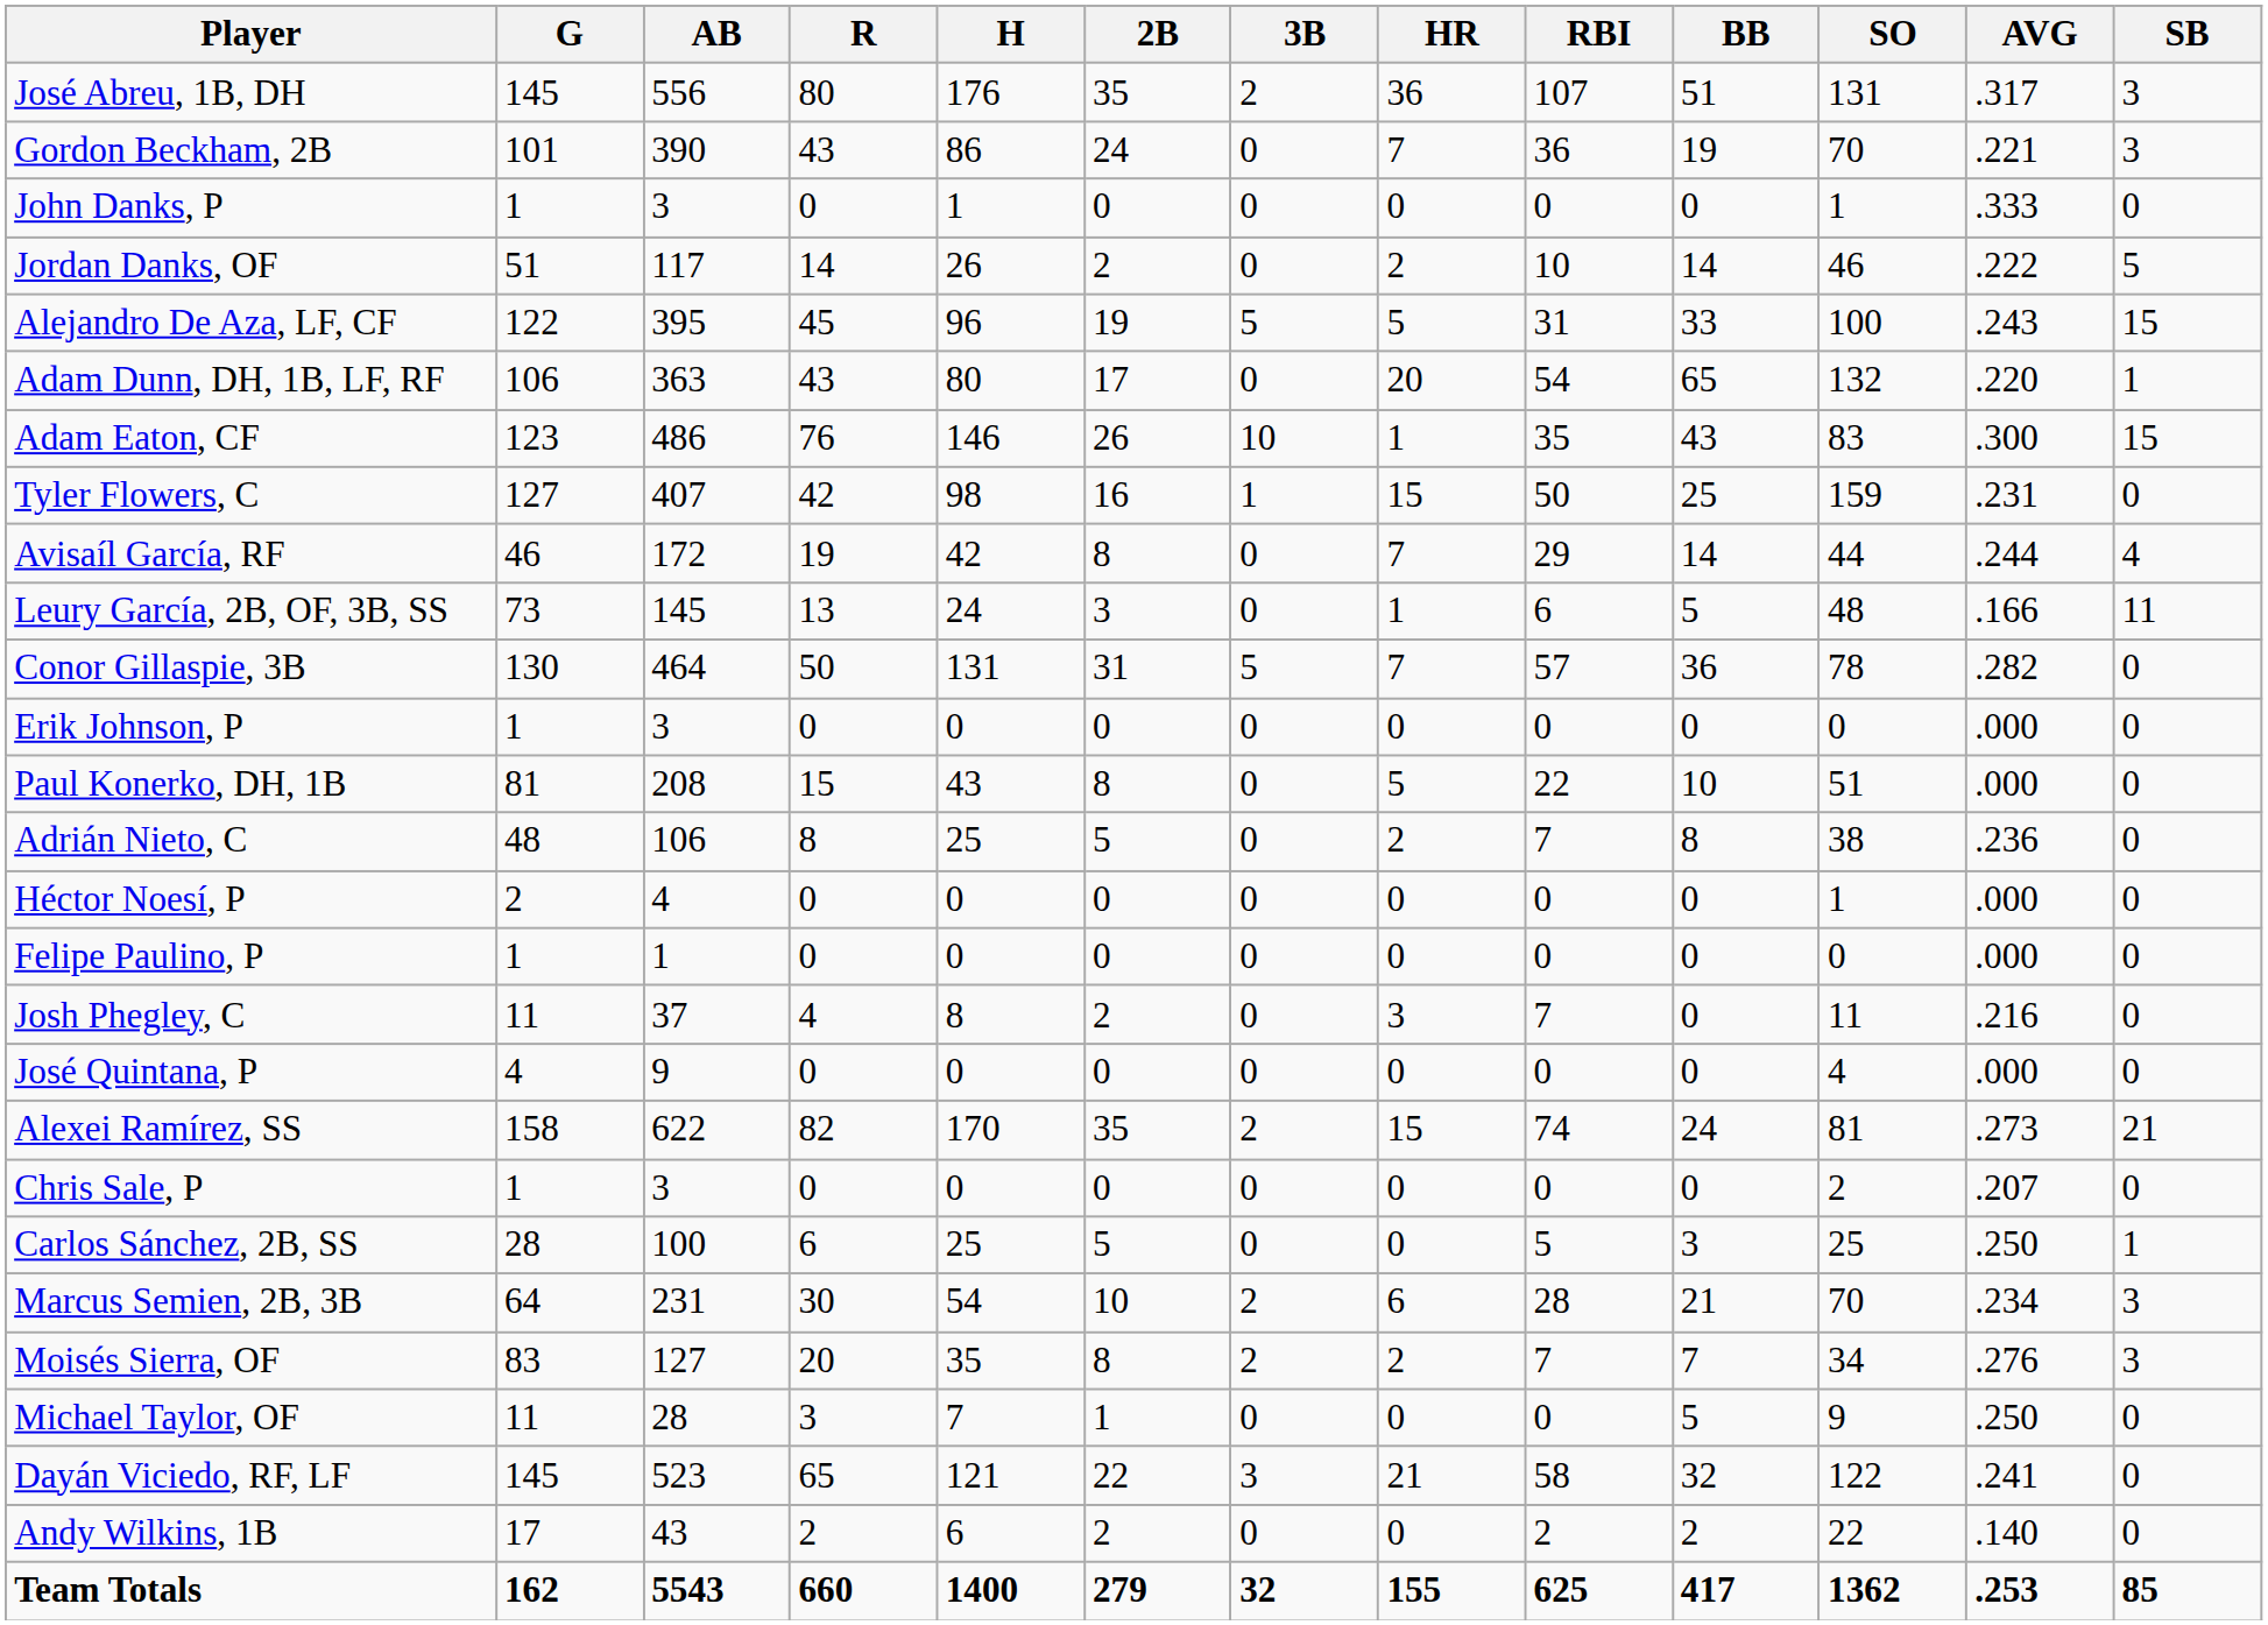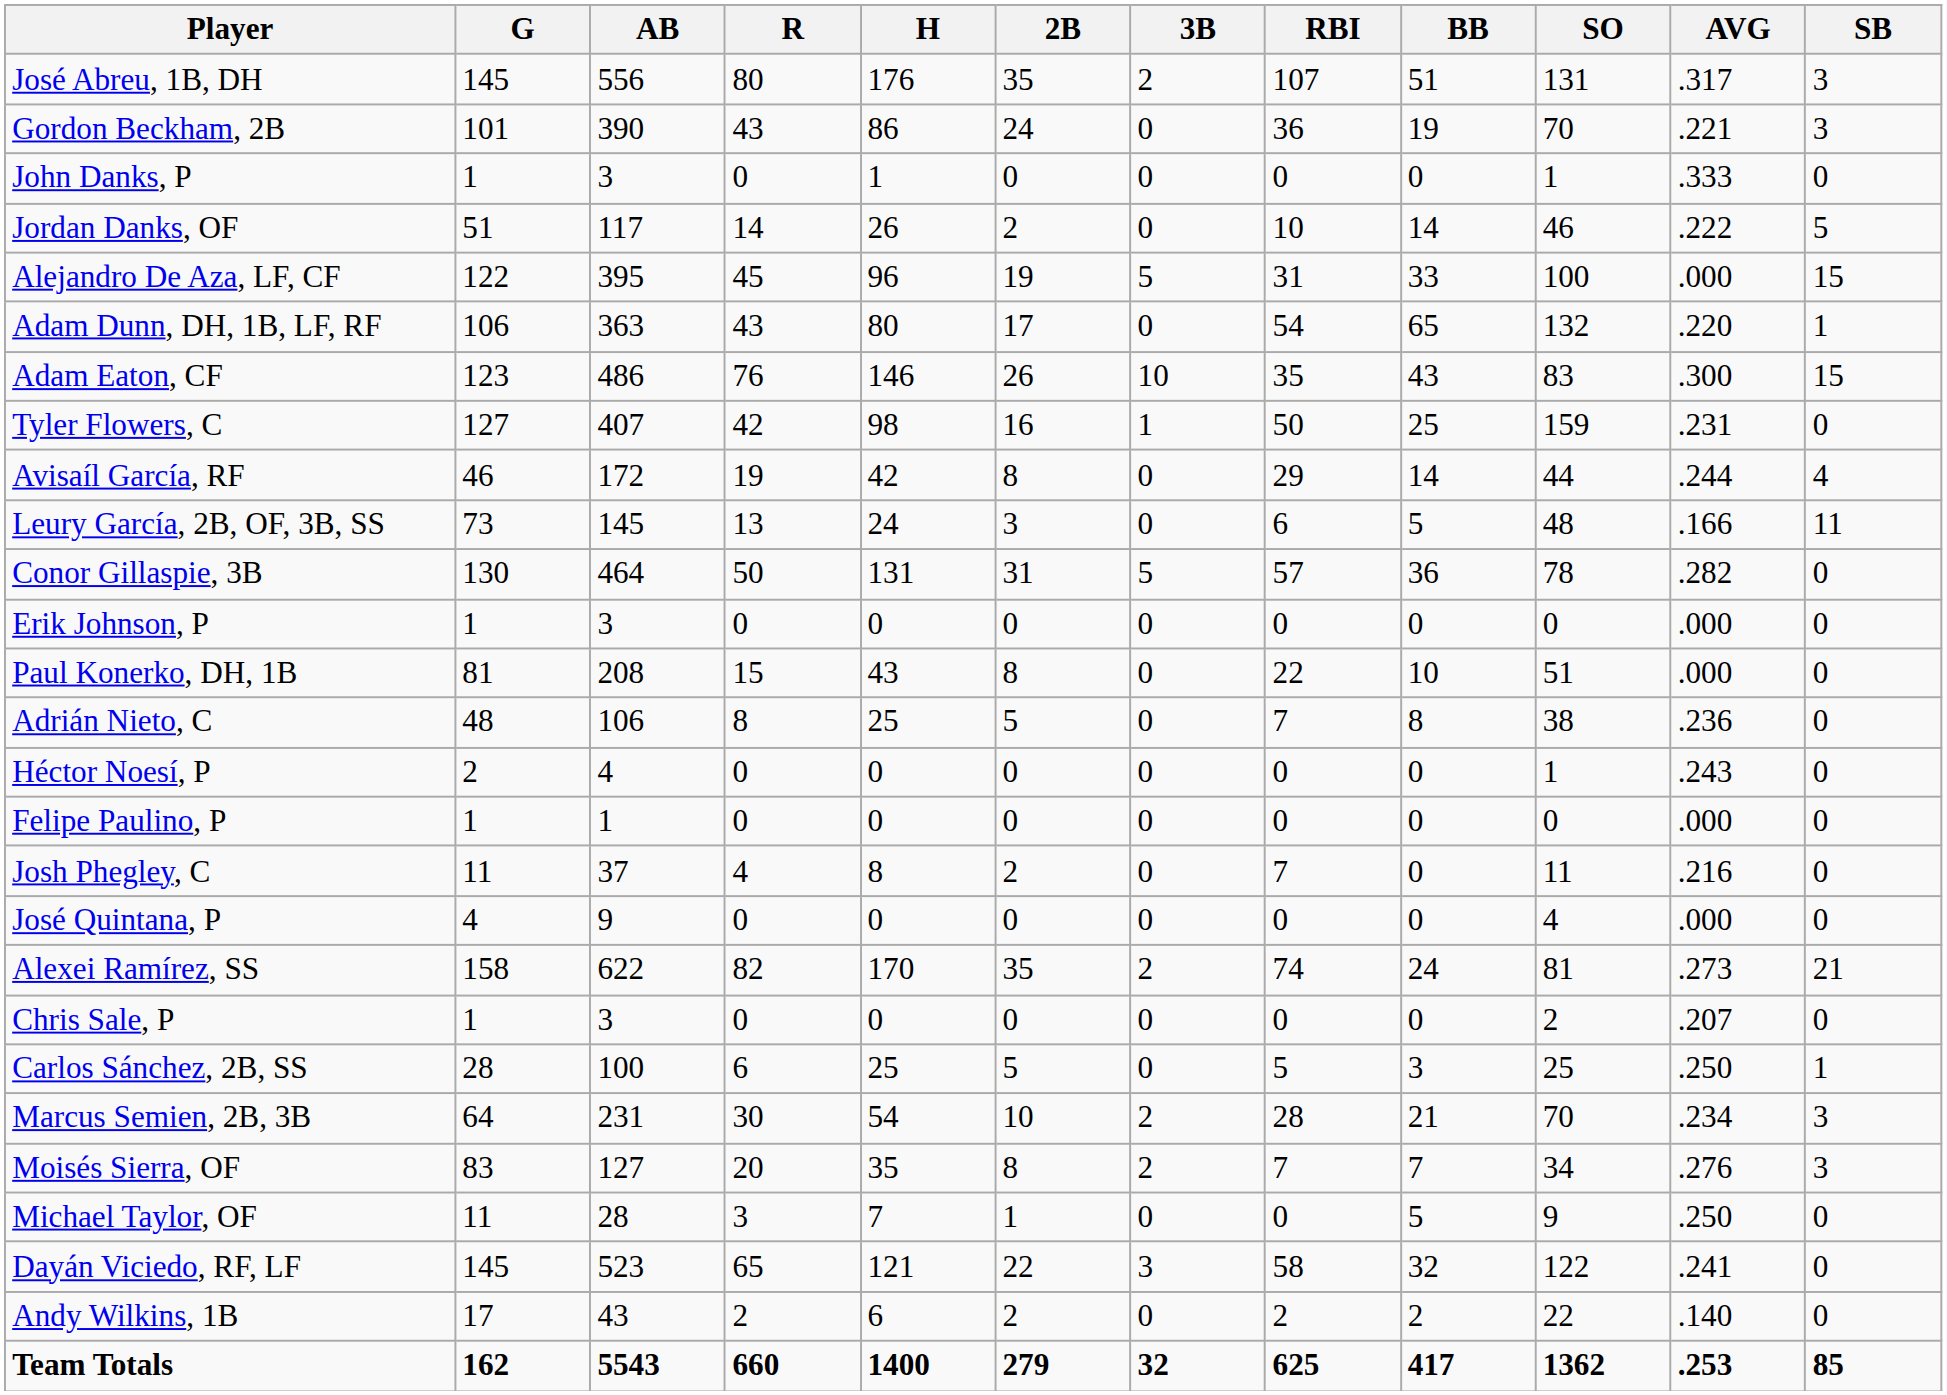 <table class="wikitable sortable">
 <tr>
 <th bgcolor="#DDDDFF" width="20%">Player</th>
 <th bgcolor="#DDDDFF" width="6%">G</th>
 <th bgcolor="#DDDDFF" width="6%">AB</th>
 <th bgcolor="#DDDDFF" width="6%">R</th>
 <th bgcolor="#DDDDFF" width="6%">H</th>
 <th bgcolor="#DDDDFF" width="6%">2B</th>
 <th bgcolor="#DDDDFF" width="6%">3B</th>
-<th bgcolor="#DDDDFF" width="6%">HR</th>
 <th bgcolor="#DDDDFF" width="6%">RBI</th>
 <th bgcolor="#DDDDFF" width="6%">BB</th>
 <th bgcolor="#DDDDFF" width="6%">SO</th>
 <th bgcolor="#DDDDFF" width="6%">AVG</th>
 <th bgcolor="#DDDDFF" width="6%">SB</th>
 </tr>
 <tr>
 <td><a href='#'>José Abreu</a>, 1B, DH</td>
 <td>145</td>
 <td>556</td>
 <td>80</td>
 <td>176</td>
 <td>35</td>
 <td>2</td>
-<td>36</td>
 <td>107</td>
 <td>51</td>
 <td>131</td>
 <td>.317</td>
 <td>3</td>
 </tr>
 <tr>
 <td><a href='#'>Gordon Beckham</a>, 2B</td>
 <td>101</td>
 <td>390</td>
 <td>43</td>
 <td>86</td>
 <td>24</td>
 <td>0</td>
-<td>7</td>
 <td>36</td>
 <td>19</td>
 <td>70</td>
 <td>.221</td>
 <td>3</td>
 </tr>
 <tr>
 <td><a href='#'>John Danks</a>, P</td>
 <td>1</td>
 <td>3</td>
 <td>0</td>
 <td>1</td>
 <td>0</td>
 <td>0</td>
 <td>0</td>
 <td>0</td>
-<td>0</td>
 <td>1</td>
 <td>.333</td>
 <td>0</td>
 </tr>
 <tr>
 <td><a href='#'>Jordan Danks</a>, OF</td>
 <td>51</td>
 <td>117</td>
 <td>14</td>
 <td>26</td>
 <td>2</td>
 <td>0</td>
-<td>2</td>
 <td>10</td>
 <td>14</td>
 <td>46</td>
 <td>.222</td>
 <td>5</td>
 </tr>
 <tr>
 <td><a href='#'>Alejandro De Aza</a>, LF, CF</td>
 <td>122</td>
 <td>395</td>
 <td>45</td>
 <td>96</td>
 <td>19</td>
 <td>5</td>
-<td>5</td>
 <td>31</td>
 <td>33</td>
 <td>100</td>
-<td>.243</td>
+<td>.000</td>
 <td>15</td>
 </tr>
 <tr>
 <td><a href='#'>Adam Dunn</a>, DH, 1B, LF, RF</td>
 <td>106</td>
 <td>363</td>
 <td>43</td>
 <td>80</td>
 <td>17</td>
 <td>0</td>
-<td>20</td>
 <td>54</td>
 <td>65</td>
 <td>132</td>
 <td>.220</td>
 <td>1</td>
 </tr>
 <tr>
 <td><a href='#'>Adam Eaton</a>, CF</td>
 <td>123</td>
 <td>486</td>
 <td>76</td>
 <td>146</td>
 <td>26</td>
 <td>10</td>
-<td>1</td>
 <td>35</td>
 <td>43</td>
 <td>83</td>
 <td>.300</td>
 <td>15</td>
 </tr>
 <tr>
 <td><a href='#'>Tyler Flowers</a>, C</td>
 <td>127</td>
 <td>407</td>
 <td>42</td>
 <td>98</td>
 <td>16</td>
 <td>1</td>
-<td>15</td>
 <td>50</td>
 <td>25</td>
 <td>159</td>
 <td>.231</td>
 <td>0</td>
 </tr>
 <tr>
 <td><a href='#'>Avisaíl García</a>, RF</td>
 <td>46</td>
 <td>172</td>
 <td>19</td>
 <td>42</td>
 <td>8</td>
 <td>0</td>
-<td>7</td>
 <td>29</td>
 <td>14</td>
 <td>44</td>
 <td>.244</td>
 <td>4</td>
 </tr>
 <tr>
 <td><a href='#'>Leury García</a>, 2B, OF, 3B, SS</td>
 <td>73</td>
 <td>145</td>
 <td>13</td>
 <td>24</td>
 <td>3</td>
 <td>0</td>
-<td>1</td>
 <td>6</td>
 <td>5</td>
 <td>48</td>
 <td>.166</td>
 <td>11</td>
 </tr>
 <tr>
 <td><a href='#'>Conor Gillaspie</a>, 3B</td>
 <td>130</td>
 <td>464</td>
 <td>50</td>
 <td>131</td>
 <td>31</td>
 <td>5</td>
-<td>7</td>
 <td>57</td>
 <td>36</td>
 <td>78</td>
 <td>.282</td>
 <td>0</td>
 </tr>
 <tr>
 <td><a href='#'>Erik Johnson</a>, P</td>
 <td>1</td>
 <td>3</td>
-<td>0</td>
 <td>0</td>
 <td>0</td>
 <td>0</td>
 <td>0</td>
 <td>0</td>
 <td>0</td>
 <td>0</td>
 <td>.000</td>
 <td>0</td>
 </tr>
 <tr>
 <td><a href='#'>Paul Konerko</a>, DH, 1B</td>
 <td>81</td>
 <td>208</td>
 <td>15</td>
 <td>43</td>
 <td>8</td>
 <td>0</td>
-<td>5</td>
 <td>22</td>
 <td>10</td>
 <td>51</td>
 <td>.000</td>
 <td>0</td>
 </tr>
 <tr>
 <td><a href='#'>Adrián Nieto</a>, C</td>
 <td>48</td>
 <td>106</td>
 <td>8</td>
 <td>25</td>
 <td>5</td>
 <td>0</td>
-<td>2</td>
 <td>7</td>
 <td>8</td>
 <td>38</td>
 <td>.236</td>
 <td>0</td>
 </tr>
 <tr>
 <td><a href='#'>Héctor Noesí</a>, P</td>
 <td>2</td>
 <td>4</td>
 <td>0</td>
 <td>0</td>
 <td>0</td>
 <td>0</td>
 <td>0</td>
 <td>0</td>
-<td>0</td>
 <td>1</td>
-<td>.000</td>
+<td>.243</td>
 <td>0</td>
 </tr>
 <tr>
 <td><a href='#'>Felipe Paulino</a>, P</td>
 <td>1</td>
 <td>1</td>
-<td>0</td>
 <td>0</td>
 <td>0</td>
 <td>0</td>
 <td>0</td>
 <td>0</td>
 <td>0</td>
 <td>0</td>
 <td>.000</td>
 <td>0</td>
 </tr>
 <tr>
 <td><a href='#'>Josh Phegley</a>, C</td>
 <td>11</td>
 <td>37</td>
 <td>4</td>
 <td>8</td>
 <td>2</td>
 <td>0</td>
-<td>3</td>
 <td>7</td>
 <td>0</td>
 <td>11</td>
 <td>.216</td>
 <td>0</td>
 </tr>
 <tr>
 <td><a href='#'>José Quintana</a>, P</td>
 <td>4</td>
 <td>9</td>
-<td>0</td>
 <td>0</td>
 <td>0</td>
 <td>0</td>
 <td>0</td>
 <td>0</td>
 <td>0</td>
 <td>4</td>
 <td>.000</td>
 <td>0</td>
 </tr>
 <tr>
 <td><a href='#'>Alexei Ramírez</a>, SS</td>
 <td>158</td>
 <td>622</td>
 <td>82</td>
 <td>170</td>
 <td>35</td>
 <td>2</td>
-<td>15</td>
 <td>74</td>
 <td>24</td>
 <td>81</td>
 <td>.273</td>
 <td>21</td>
 </tr>
 <tr>
 <td><a href='#'>Chris Sale</a>, P</td>
 <td>1</td>
 <td>3</td>
-<td>0</td>
 <td>0</td>
 <td>0</td>
 <td>0</td>
 <td>0</td>
 <td>0</td>
 <td>0</td>
 <td>2</td>
 <td>.207</td>
 <td>0</td>
 </tr>
 <tr>
 <td><a href='#'>Carlos Sánchez</a>, 2B, SS</td>
 <td>28</td>
 <td>100</td>
 <td>6</td>
 <td>25</td>
 <td>5</td>
 <td>0</td>
-<td>0</td>
 <td>5</td>
 <td>3</td>
 <td>25</td>
 <td>.250</td>
 <td>1</td>
 </tr>
 <tr>
 <td><a href='#'>Marcus Semien</a>, 2B, 3B</td>
 <td>64</td>
 <td>231</td>
 <td>30</td>
 <td>54</td>
 <td>10</td>
 <td>2</td>
-<td>6</td>
 <td>28</td>
 <td>21</td>
 <td>70</td>
 <td>.234</td>
 <td>3</td>
 </tr>
 <tr>
 <td><a href='#'>Moisés Sierra</a>, OF</td>
 <td>83</td>
 <td>127</td>
 <td>20</td>
 <td>35</td>
 <td>8</td>
-<td>2</td>
 <td>2</td>
 <td>7</td>
 <td>7</td>
 <td>34</td>
 <td>.276</td>
 <td>3</td>
 </tr>
 <tr>
 <td><a href='#'>Michael Taylor</a>, OF</td>
 <td>11</td>
 <td>28</td>
 <td>3</td>
 <td>7</td>
 <td>1</td>
 <td>0</td>
 <td>0</td>
-<td>0</td>
 <td>5</td>
 <td>9</td>
 <td>.250</td>
 <td>0</td>
 </tr>
 <tr>
 <td><a href='#'>Dayán Viciedo</a>, RF, LF</td>
 <td>145</td>
 <td>523</td>
 <td>65</td>
 <td>121</td>
 <td>22</td>
 <td>3</td>
-<td>21</td>
 <td>58</td>
 <td>32</td>
 <td>122</td>
 <td>.241</td>
 <td>0</td>
 </tr>
 <tr>
 <td><a href='#'>Andy Wilkins</a>, 1B</td>
 <td>17</td>
 <td>43</td>
 <td>2</td>
 <td>6</td>
 <td>2</td>
-<td>0</td>
 <td>0</td>
 <td>2</td>
 <td>2</td>
 <td>22</td>
 <td>.140</td>
 <td>0</td>
 </tr>
 <tr>
 <td><strong>Team Totals</strong></td>
 <td><strong>162</strong></td>
 <td><strong>5543</strong></td>
 <td><strong>660</strong></td>
 <td><strong>1400</strong></td>
 <td><strong>279</strong></td>
 <td><strong>32</strong></td>
-<td><strong>155</strong></td>
 <td><strong>625</strong></td>
 <td><strong>417</strong></td>
 <td><strong>1362</strong></td>
 <td><strong>.253</strong></td>
 <td><strong>85</strong></td>
 </tr>
 </table>
